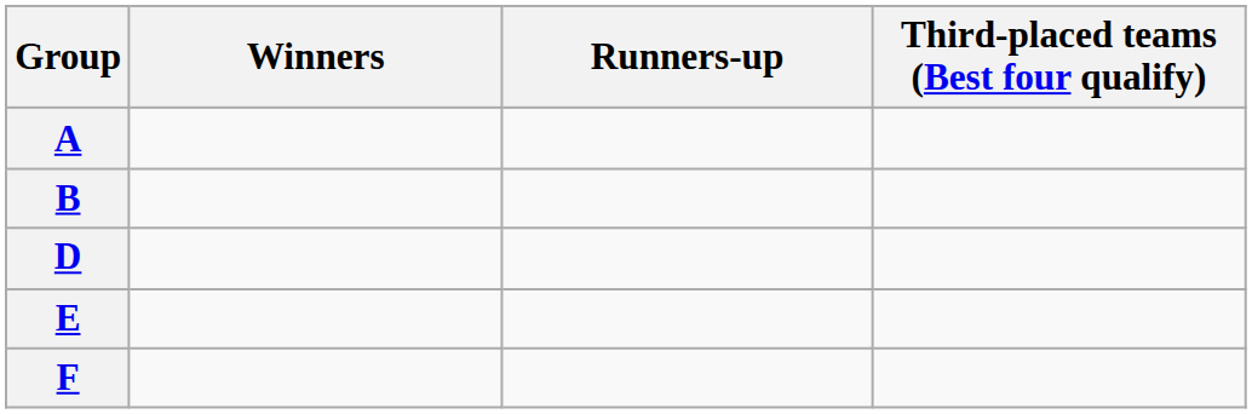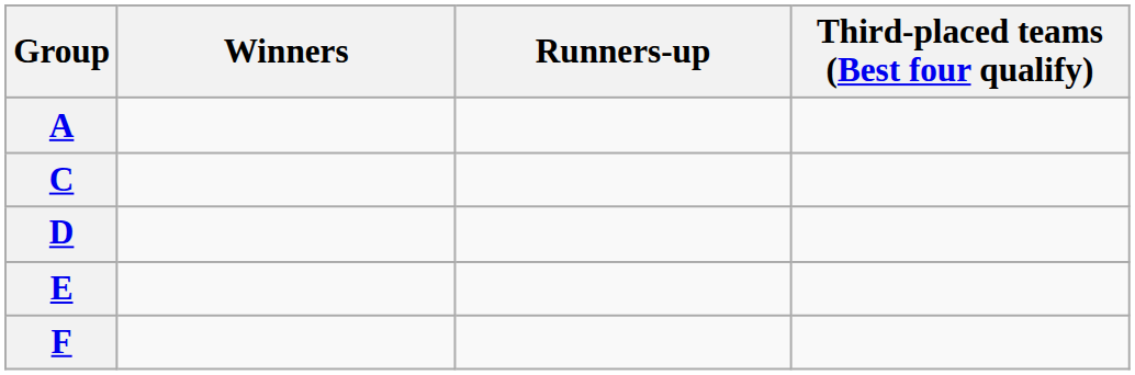 <table class="wikitable">
 <tr>
 <th>Group</th>
 <th width="150">Winners</th>
 <th width="150">Runners-up</th>
 <th width="150">Third-placed teams<br>(<a href='#'>Best four</a> qualify)</th>
 </tr>
 <tr>
 <th><a href='#'>A</a></th>
 <td></td>
 <td></td>
 <td></td>
 </tr>
 <tr>
-<th><a href='#'>B</a></th>
+<th><a href='#'>C</a></th>
 <td></td>
 <td></td>
 <td></td>
 </tr>
 <tr>
 <th><a href='#'>D</a></th>
 <td></td>
 <td></td>
 <td></td>
 </tr>
 <tr>
 <th><a href='#'>E</a></th>
 <td></td>
 <td></td>
 <td></td>
 </tr>
 <tr>
 <th><a href='#'>F</a></th>
 <td></td>
 <td></td>
 <td></td>
 </tr>
 </table>
